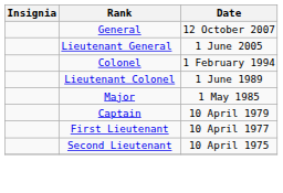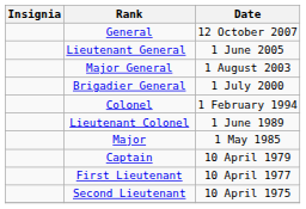 <table class="wikitable">
 <tr>
 <th>Insignia</th>
 <th>Rank</th>
 <th>Date</th>
 </tr>
 <tr style="text-align:center;">
 <td></td>
 <td><a href='#'>General</a></td>
 <td>12 October 2007</td>
 </tr>
 <tr style="text-align:center;">
 <td></td>
 <td><a href='#'>Lieutenant General</a> </td>
 <td>1 June 2005</td>
+</tr>
+<tr style="text-align:center;">
+<td></td>
+<td><a href='#'>Major General</a></td>
+<td>1 August 2003</td>
+</tr>
+<tr style="text-align:center;">
+<td></td>
+<td><a href='#'>Brigadier General</a></td>
+<td>1 July 2000</td>
 </tr>
 <tr style="text-align:center;">
 <td></td>
 <td><a href='#'>Colonel</a></td>
 <td>1 February 1994</td>
 </tr>
 <tr style="text-align:center;">
 <td></td>
 <td><a href='#'>Lieutenant Colonel</a></td>
 <td>1 June 1989</td>
 </tr>
 <tr style="text-align:center;">
 <td></td>
 <td><a href='#'>Major</a></td>
 <td>1 May 1985</td>
 </tr>
 <tr style="text-align:center;">
 <td></td>
 <td><a href='#'>Captain</a></td>
 <td>10 April 1979</td>
 </tr>
 <tr style="text-align:center;">
 <td></td>
 <td><a href='#'>First Lieutenant</a></td>
 <td>10 April 1977</td>
 </tr>
 <tr style="text-align:center;">
 <td></td>
 <td><a href='#'>Second Lieutenant</a></td>
 <td>10 April 1975</td>
 </tr>
 <tr>
 </tr>
 </table>
